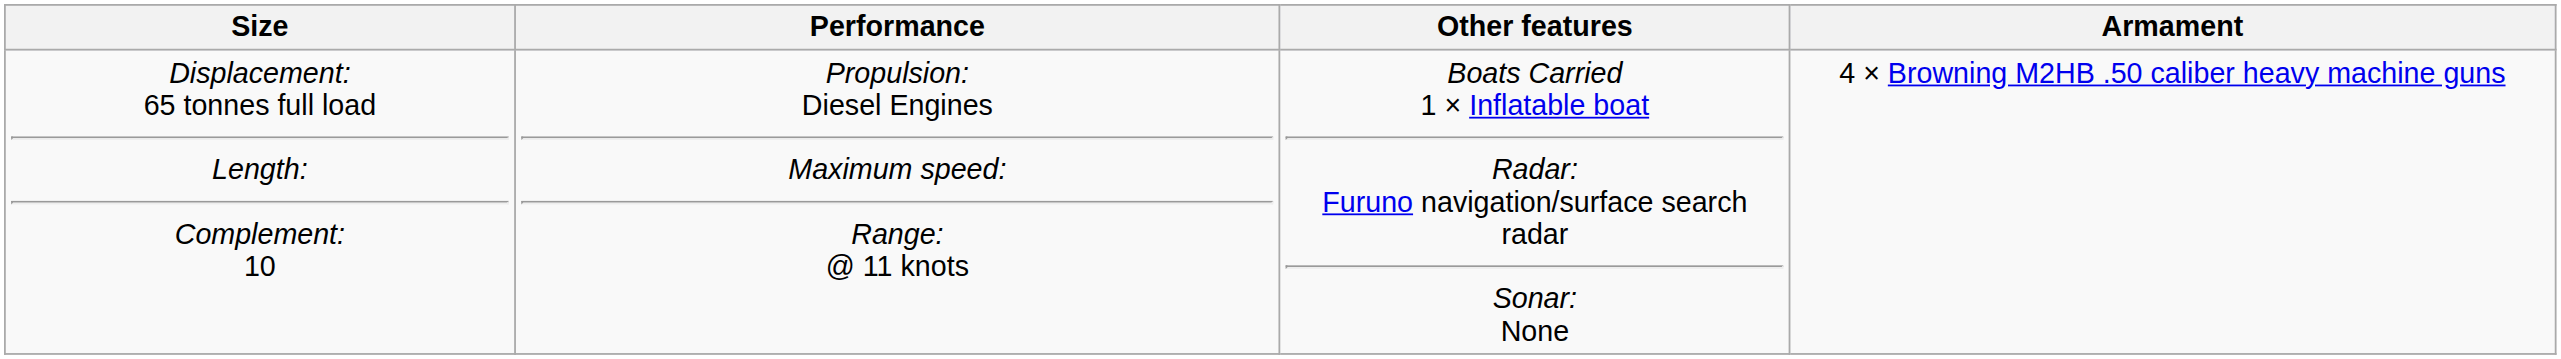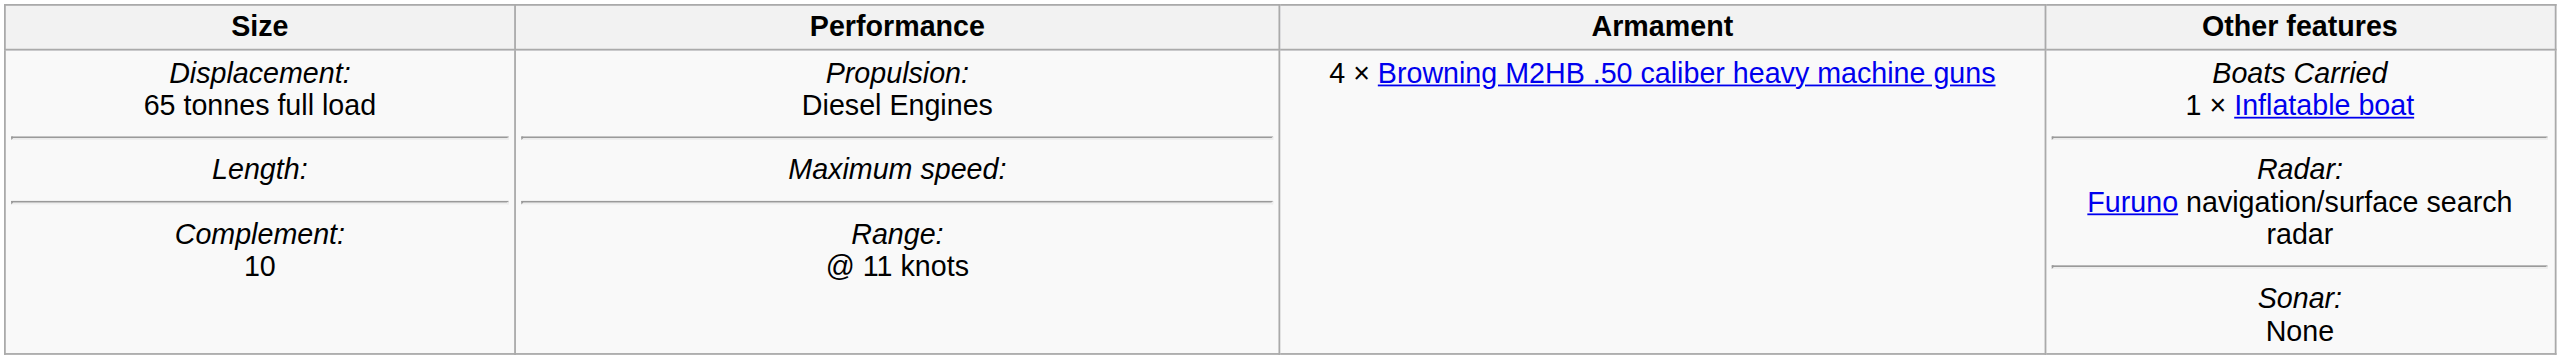 <table class="wikitable"  style="width:90%; text-align:center;">
 <tr style="background:lavender;">
 <th>Size</th>
 <th>Performance</th>
+<th>Armament</th>
 <th>Other features</th>
-<th>Armament</th>
 </tr>
 <tr>
 <td style="vertical-align:top; width:20%;"><em>Displacement:</em><br>65 tonnes full load <hr><em>Length:</em><br> <hr><em>Complement:</em><br>10</td>
 <td style="vertical-align:top; width:30%;"><em>Propulsion:</em><br>Diesel Engines <hr><em>Maximum speed:</em><br> <hr><em>Range:</em><br> @ 11 knots</td>
+<td style="vertical-align:top; width:30%;">4 × <a href='#'>Browning M2HB .50 caliber heavy machine guns</a></td>
 <td style="vertical-align:top; width:20%;"><em>Boats Carried</em><br>1 ×  <a href='#'>Inflatable boat</a><hr><em>Radar:</em><br><a href='#'>Furuno</a> navigation/surface search radar<hr><em>Sonar:</em><br>None</td>
-<td style="vertical-align:top; width:30%;">4 × <a href='#'>Browning M2HB .50 caliber heavy machine guns</a></td>
 </tr>
 </table>
